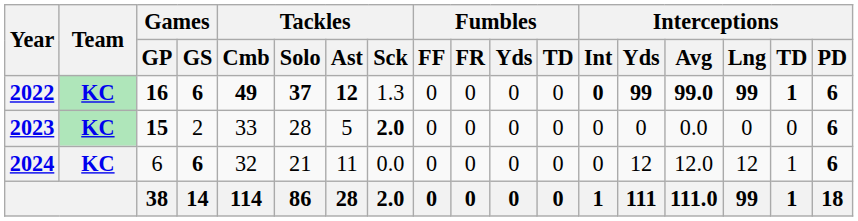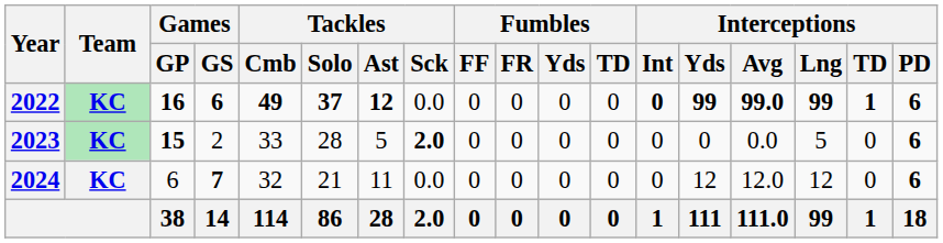 <table class="wikitable" style="text-align:center;">
 <tr>
 <th rowspan="2">Year</th>
 <th rowspan="2">Team</th>
 <th colspan="2">Games</th>
 <th colspan="4">Tackles</th>
 <th colspan="4">Fumbles</th>
 <th colspan="6">Interceptions</th>
 </tr>
 <tr>
 <th>GP</th>
 <th>GS</th>
 <th>Cmb</th>
 <th>Solo</th>
 <th>Ast</th>
 <th>Sck</th>
 <th>FF</th>
 <th>FR</th>
 <th>Yds</th>
 <th>TD</th>
 <th>Int</th>
 <th>Yds</th>
 <th>Avg</th>
 <th>Lng</th>
 <th>TD</th>
 <th>PD</th>
 </tr>
 <tr>
 <th><a href='#'>2022</a></th>
 <th style="background:#afe6ba; width:3em;"><a href='#'>KC</a></th>
 <td><strong>16</strong></td>
 <td><strong>6</strong></td>
 <td><strong>49</strong></td>
 <td><strong>37</strong></td>
 <td><strong>12</strong></td>
-<td>1.3</td>
+<td>0.0</td>
 <td>0</td>
 <td>0</td>
 <td>0</td>
 <td>0</td>
 <td><strong>0</strong></td>
 <td><strong>99</strong></td>
 <td><strong>99.0</strong></td>
 <td><strong>99</strong></td>
 <td><strong>1</strong></td>
 <td><strong>6</strong></td>
 </tr>
 <tr>
 <th><a href='#'>2023</a></th>
 <th style="background:#afe6ba; width:3em;"><a href='#'>KC</a></th>
 <td><strong>15</strong></td>
 <td>2</td>
 <td>33</td>
 <td>28</td>
 <td>5</td>
 <td><strong>2.0</strong></td>
 <td>0</td>
 <td>0</td>
 <td>0</td>
 <td>0</td>
 <td>0</td>
 <td>0</td>
 <td>0.0</td>
-<td>0</td>
+<td>5</td>
 <td>0</td>
 <td><strong>6</strong></td>
 </tr>
 <tr>
 <th><a href='#'>2024</a></th>
 <th><a href='#'>KC</a></th>
 <td>6</td>
-<td><strong>6</strong></td>
+<td><strong>7</strong></td>
 <td>32</td>
 <td>21</td>
 <td>11</td>
 <td>0.0</td>
 <td>0</td>
 <td>0</td>
 <td>0</td>
 <td>0</td>
 <td>0</td>
 <td>12</td>
 <td>12.0</td>
 <td>12</td>
-<td>1</td>
+<td>0</td>
 <td><strong>6</strong></td>
 </tr>
 <tr>
 <th colspan="2"></th>
 <th>38</th>
 <th>14</th>
 <th>114</th>
 <th>86</th>
 <th>28</th>
 <th>2.0</th>
 <th>0</th>
 <th>0</th>
 <th>0</th>
 <th>0</th>
 <th>1</th>
 <th>111</th>
 <th>111.0</th>
 <th>99</th>
 <th>1</th>
 <th>18</th>
 </tr>
 </table>
